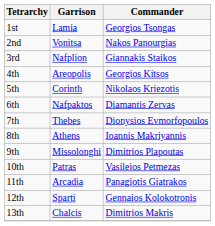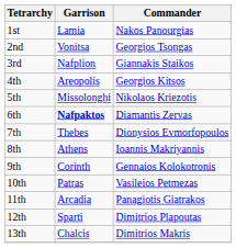 <table class="wikitable">
 <tr>
 <th>Tetrarchy</th>
 <th>Garrison</th>
 <th>Commander</th>
 </tr>
 <tr>
 <td>1st</td>
 <td><a href='#'>Lamia</a></td>
-<td><a href='#'>Georgios Tsongas</a></td>
+<td><a href='#'>Nakos Panourgias</a></td>
 </tr>
 <tr>
 <td>2nd</td>
 <td><a href='#'>Vonitsa</a></td>
-<td><a href='#'>Nakos Panourgias</a></td>
+<td><a href='#'>Georgios Tsongas</a></td>
 </tr>
 <tr>
 <td>3rd</td>
 <td><a href='#'>Nafplion</a></td>
 <td><a href='#'>Giannakis Staikos</a></td>
 </tr>
 <tr>
 <td>4th</td>
 <td><a href='#'>Areopolis</a></td>
 <td><a href='#'>Georgios Kitsos</a></td>
 </tr>
 <tr>
 <td>5th</td>
-<td><a href='#'>Corinth</a></td>
+<td><a href='#'>Missolonghi</a></td>
 <td><a href='#'>Nikolaos Kriezotis</a></td>
 </tr>
 <tr>
 <td>6th</td>
-<td><a href='#'>Nafpaktos</a></td>
+<td><strong><a href='#'>Nafpaktos</a></strong></td>
 <td><a href='#'>Diamantis Zervas</a></td>
 </tr>
 <tr>
 <td>7th</td>
 <td><a href='#'>Thebes</a></td>
 <td><a href='#'>Dionysios Evmorfopoulos</a></td>
 </tr>
 <tr>
 <td>8th</td>
 <td><a href='#'>Athens</a></td>
 <td><a href='#'>Ioannis Makriyannis</a></td>
 </tr>
 <tr>
 <td>9th</td>
-<td><a href='#'>Missolonghi</a></td>
-<td><a href='#'>Dimitrios Plapoutas</a></td>
+<td><a href='#'>Corinth</a></td>
+<td><a href='#'>Gennaios Kolokotronis</a></td>
 </tr>
 <tr>
 <td>10th</td>
 <td><a href='#'>Patras</a></td>
 <td><a href='#'>Vasileios Petmezas</a></td>
 </tr>
 <tr>
 <td>11th</td>
 <td><a href='#'>Arcadia</a></td>
 <td><a href='#'>Panagiotis Giatrakos</a></td>
 </tr>
 <tr>
 <td>12th</td>
 <td><a href='#'>Sparti</a></td>
-<td><a href='#'>Gennaios Kolokotronis</a></td>
+<td><a href='#'>Dimitrios Plapoutas</a></td>
 </tr>
 <tr>
 <td>13th</td>
 <td><a href='#'>Chalcis</a></td>
 <td><a href='#'>Dimitrios Makris</a></td>
 </tr>
 <tr>
 </tr>
 </table>
